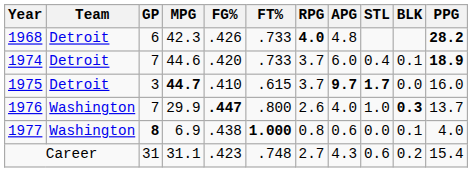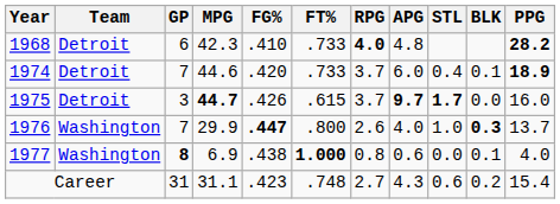 <table class="wikitable sortable" style="font-size:95%; text-align:right;">
 <tr>
 <th>Year</th>
 <th>Team</th>
 <th>GP</th>
 <th>MPG</th>
 <th>FG%</th>
 <th>FT%</th>
 <th>RPG</th>
 <th>APG</th>
 <th>STL</th>
 <th>BLK</th>
 <th>PPG</th>
 </tr>
 <tr>
 <td style="text-align:left;"><a href='#'>1968</a></td>
 <td style="text-align:left;"><a href='#'>Detroit</a></td>
 <td>6</td>
 <td>42.3</td>
-<td>.426</td>
+<td>.410</td>
 <td>.733</td>
 <td><strong>4.0</strong></td>
 <td>4.8</td>
 <td></td>
 <td></td>
 <td><strong>28.2</strong></td>
 </tr>
 <tr>
 <td style="text-align:left;"><a href='#'>1974</a></td>
 <td style="text-align:left;"><a href='#'>Detroit</a></td>
 <td>7</td>
 <td>44.6</td>
 <td>.420</td>
 <td>.733</td>
 <td>3.7</td>
 <td>6.0</td>
 <td>0.4</td>
 <td>0.1</td>
 <td><strong>18.9</strong></td>
 </tr>
 <tr>
 <td style="text-align:left;"><a href='#'>1975</a></td>
 <td style="text-align:left;"><a href='#'>Detroit</a></td>
 <td>3</td>
 <td><strong>44.7</strong></td>
-<td>.410</td>
+<td>.426</td>
 <td>.615</td>
 <td>3.7</td>
 <td><strong>9.7</strong></td>
 <td><strong>1.7</strong></td>
 <td>0.0</td>
 <td>16.0</td>
 </tr>
 <tr>
 <td style="text-align:left;"><a href='#'>1976</a></td>
 <td style="text-align:left;"><a href='#'>Washington</a></td>
 <td>7</td>
 <td>29.9</td>
 <td><strong>.447</strong></td>
 <td>.800</td>
 <td>2.6</td>
 <td>4.0</td>
 <td>1.0</td>
 <td><strong>0.3</strong></td>
 <td>13.7</td>
 </tr>
 <tr>
 <td style="text-align:left;"><a href='#'>1977</a></td>
 <td style="text-align:left;"><a href='#'>Washington</a></td>
 <td><strong>8</strong></td>
 <td>6.9</td>
 <td>.438</td>
 <td><strong>1.000</strong></td>
 <td>0.8</td>
 <td>0.6</td>
 <td>0.0</td>
 <td>0.1</td>
 <td>4.0</td>
 </tr>
 <tr class="sortbottom">
 <td colspan="2" style="text-align:center;">Career</td>
 <td>31</td>
 <td>31.1</td>
 <td>.423</td>
 <td>.748</td>
 <td>2.7</td>
 <td>4.3</td>
 <td>0.6</td>
 <td>0.2</td>
 <td>15.4</td>
 </tr>
 </table>
